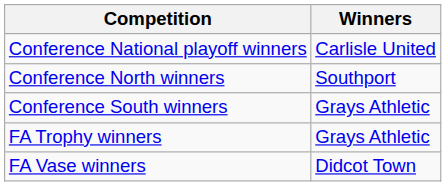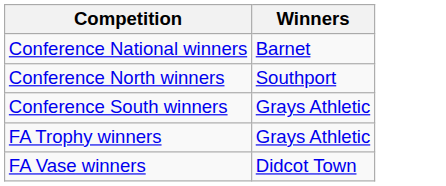 <table class="wikitable">
 <tr>
 <th>Competition</th>
 <th>Winners</th>
 </tr>
 <tr>
-<td><a href='#'>Conference National playoff winners</a></td>
-<td><a href='#'>Carlisle United</a></td>
+<td><a href='#'>Conference National winners</a></td>
+<td><a href='#'>Barnet</a></td>
 </tr>
 <tr>
 <td><a href='#'>Conference North winners</a></td>
 <td><a href='#'>Southport</a></td>
 </tr>
 <tr>
 <td><a href='#'>Conference South winners</a></td>
 <td><a href='#'>Grays Athletic</a></td>
 </tr>
 <tr>
 <td><a href='#'>FA Trophy winners</a></td>
 <td><a href='#'>Grays Athletic</a></td>
 </tr>
 <tr>
 <td><a href='#'>FA Vase winners</a></td>
 <td><a href='#'>Didcot Town</a></td>
 </tr>
 </table>
